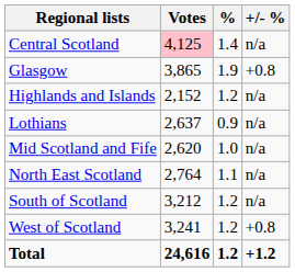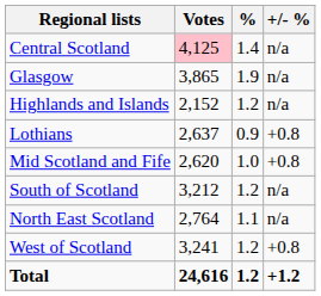 <table class="wikitable sortable">
 <tr>
 <th>Regional lists</th>
 <th>Votes</th>
 <th>%</th>
 <th>+/- %</th>
 </tr>
 <tr>
 <td><a href='#'>Central Scotland</a></td>
 <td style="background: pink;">4,125</td>
 <td>1.4</td>
 <td>n/a</td>
 </tr>
 <tr>
 <td><a href='#'>Glasgow</a></td>
 <td>3,865</td>
 <td>1.9</td>
-<td>+0.8</td>
+<td>n/a</td>
 </tr>
 <tr>
 <td><a href='#'>Highlands and Islands</a></td>
 <td>2,152</td>
 <td>1.2</td>
 <td>n/a</td>
 </tr>
 <tr>
 <td><a href='#'>Lothians</a></td>
 <td>2,637</td>
 <td>0.9</td>
-<td>n/a</td>
+<td>+0.8</td>
 </tr>
 <tr>
 <td><a href='#'>Mid Scotland and Fife</a></td>
 <td>2,620</td>
 <td>1.0</td>
+<td>+0.8</td>
+</tr>
+<tr>
+<td><a href='#'>South of Scotland</a></td>
+<td>3,212</td>
+<td>1.2</td>
 <td>n/a</td>
 </tr>
 <tr>
 <td><a href='#'>North East Scotland</a></td>
 <td>2,764</td>
 <td>1.1</td>
-<td>n/a</td>
-</tr>
-<tr>
-<td><a href='#'>South of Scotland</a></td>
-<td>3,212</td>
-<td>1.2</td>
 <td>n/a</td>
 </tr>
 <tr>
 <td><a href='#'>West of Scotland</a></td>
 <td>3,241</td>
 <td>1.2</td>
 <td>+0.8</td>
 </tr>
 <tr>
 <td><strong>Total</strong></td>
 <td><strong>24,616</strong></td>
 <td><strong>1.2</strong></td>
 <td><strong>+1.2</strong></td>
 </tr>
 </table>
